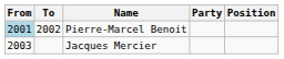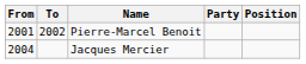 <table class="wikitable">
 <tr>
 <th>From</th>
 <th>To</th>
 <th>Name</th>
 <th>Party</th>
 <th>Position</th>
 </tr>
 <tr>
-<td style="background: lightblue;">2001</td>
+<td>2001</td>
 <td>2002</td>
 <td>Pierre-Marcel Benoit</td>
 <td></td>
 <td></td>
 </tr>
 <tr>
-<td>2003</td>
+<td>2004</td>
 <td></td>
 <td>Jacques Mercier</td>
 <td></td>
 <td></td>
 </tr>
 </table>
